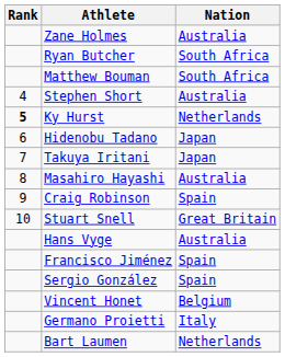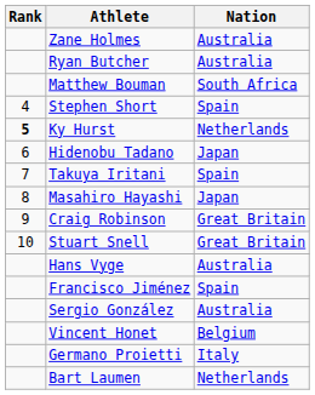 <table class="wikitable sortable" style="text-align:center">
 <tr>
 <th>Rank</th>
 <th>Athlete</th>
 <th>Nation</th>
 </tr>
 <tr>
 <td></td>
 <td align=left><a href='#'>Zane Holmes</a></td>
 <td align=left> <a href='#'>Australia</a></td>
 </tr>
 <tr>
 <td></td>
 <td align=left><a href='#'>Ryan Butcher</a></td>
-<td align=left> <a href='#'>South Africa</a></td>
+<td align=left> <a href='#'>Australia</a></td>
 </tr>
 <tr>
 <td></td>
 <td align=left><a href='#'>Matthew Bouman</a></td>
 <td align=left> <a href='#'>South Africa</a></td>
 </tr>
 <tr>
 <td>4</td>
 <td align=left><a href='#'>Stephen Short</a></td>
-<td align=left> <a href='#'>Australia</a></td>
+<td align=left> <a href='#'>Spain</a></td>
 </tr>
 <tr>
 <td><strong>5</strong></td>
 <td align=left><a href='#'>Ky Hurst</a></td>
 <td align=left> <a href='#'>Netherlands</a></td>
 </tr>
 <tr>
 <td>6</td>
 <td align=left><a href='#'>Hidenobu Tadano</a></td>
 <td align=left> <a href='#'>Japan</a></td>
 </tr>
 <tr>
 <td>7</td>
 <td align=left><a href='#'>Takuya Iritani</a></td>
-<td align=left> <a href='#'>Japan</a></td>
+<td align=left> <a href='#'>Spain</a></td>
 </tr>
 <tr>
 <td>8</td>
 <td align=left><a href='#'>Masahiro Hayashi</a></td>
-<td align=left> <a href='#'>Australia</a></td>
+<td align=left> <a href='#'>Japan</a></td>
 </tr>
 <tr>
 <td>9</td>
 <td align=left><a href='#'>Craig Robinson</a></td>
-<td align=left> <a href='#'>Spain</a></td>
+<td align=left> <a href='#'>Great Britain</a></td>
 </tr>
 <tr>
 <td>10</td>
 <td align=left><a href='#'>Stuart Snell</a></td>
 <td align=left> <a href='#'>Great Britain</a></td>
 </tr>
 <tr>
 <td></td>
 <td align=left><a href='#'>Hans Vyge</a></td>
 <td align=left> <a href='#'>Australia</a></td>
 </tr>
 <tr>
 <td></td>
 <td align=left><a href='#'>Francisco Jiménez</a></td>
 <td align=left> <a href='#'>Spain</a></td>
 </tr>
 <tr>
 <td></td>
 <td align=left><a href='#'>Sergio González</a></td>
-<td align=left> <a href='#'>Spain</a></td>
+<td align=left> <a href='#'>Australia</a></td>
 </tr>
 <tr>
 <td></td>
 <td align=left><a href='#'>Vincent Honet</a></td>
 <td align=left> <a href='#'>Belgium</a></td>
 </tr>
 <tr>
 <td></td>
 <td align=left><a href='#'>Germano Proietti</a></td>
 <td align=left> <a href='#'>Italy</a></td>
 </tr>
 <tr>
 <td></td>
 <td align=left><a href='#'>Bart Laumen</a></td>
 <td align=left> <a href='#'>Netherlands</a></td>
 </tr>
 </table>
